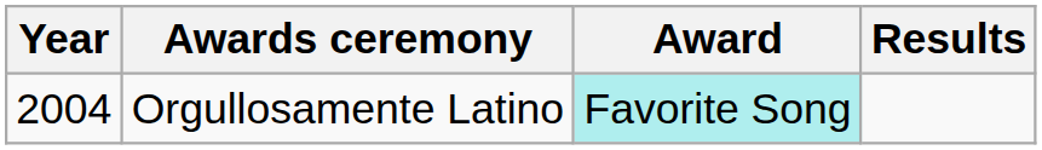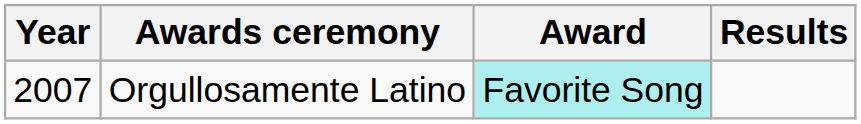 <table class="wikitable">
 <tr>
 <th>Year</th>
 <th>Awards ceremony</th>
 <th>Award</th>
 <th>Results</th>
 </tr>
 <tr>
-<td>2004</td>
+<td>2007</td>
 <td>Orgullosamente Latino</td>
 <td style="background: paleturquoise;">Favorite Song</td>
 <td></td>
 </tr>
 </table>
